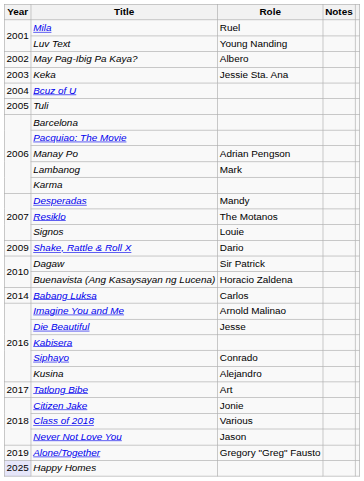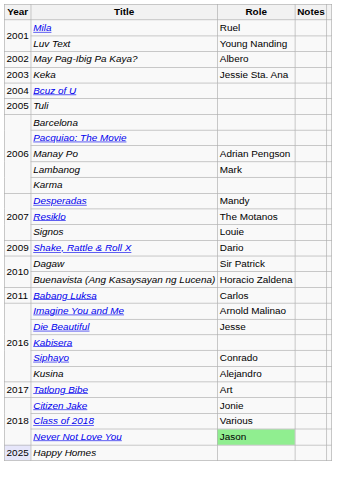 <table class="wikitable sortable">
 <tr>
 <th>Year</th>
 <th>Title</th>
 <th>Role</th>
 <th class="unsortable">Notes</th>
 <th></th>
 </tr>
 <tr>
 <td rowspan="2">2001</td>
 <td><em><a href='#'>Mila</a></em></td>
 <td>Ruel</td>
 <td></td>
 <td></td>
 </tr>
 <tr>
 <td><em>Luv Text</em></td>
 <td>Young Nanding</td>
 <td></td>
 <td></td>
 </tr>
 <tr>
 <td>2002</td>
 <td><em>May Pag-Ibig Pa Kaya?</em></td>
 <td>Albero</td>
 <td></td>
 <td></td>
 </tr>
 <tr>
 <td>2003</td>
 <td><em>Keka</em></td>
 <td>Jessie Sta. Ana</td>
 <td></td>
 <td></td>
 </tr>
 <tr>
 <td>2004</td>
 <td><em><a href='#'>Bcuz of U</a></em></td>
 <td></td>
 <td></td>
 <td></td>
 </tr>
 <tr>
 <td>2005</td>
 <td><em>Tuli</em></td>
 <td></td>
 <td></td>
 <td></td>
 </tr>
 <tr>
 <td rowspan="5">2006</td>
 <td><em>Barcelona</em></td>
 <td></td>
 <td></td>
 <td></td>
 </tr>
 <tr>
 <td><em><a href='#'>Pacquiao: The Movie</a></em></td>
 <td></td>
 <td></td>
 <td></td>
 </tr>
 <tr>
 <td><em>Manay Po</em></td>
 <td>Adrian Pengson</td>
 <td></td>
 <td></td>
 </tr>
 <tr>
 <td><em>Lambanog</em></td>
 <td>Mark</td>
 <td></td>
 <td></td>
 </tr>
 <tr>
 <td><em>Karma</em></td>
 <td></td>
 <td></td>
 <td></td>
 </tr>
 <tr>
 <td rowspan="3">2007</td>
 <td><em><a href='#'>Desperadas</a></em></td>
 <td>Mandy</td>
 <td></td>
 <td></td>
 </tr>
 <tr>
 <td><em><a href='#'>Resiklo</a></em></td>
 <td>The Motanos</td>
 <td></td>
 <td></td>
 </tr>
 <tr>
 <td><em>Signos</em></td>
 <td>Louie</td>
 <td></td>
 <td></td>
 </tr>
 <tr>
 <td>2009</td>
 <td><em><a href='#'>Shake, Rattle & Roll X</a></em></td>
 <td>Dario</td>
 <td></td>
 <td></td>
 </tr>
 <tr>
 <td rowspan="2">2010</td>
 <td><em>Dagaw</em></td>
 <td>Sir Patrick</td>
 <td></td>
 <td></td>
 </tr>
 <tr>
 <td><em>Buenavista (Ang Kasaysayan ng Lucena)</em></td>
 <td>Horacio Zaldena</td>
 <td></td>
 <td></td>
 </tr>
 <tr>
-<td>2014</td>
+<td>2011</td>
 <td><em><a href='#'>Babang Luksa</a></em></td>
 <td>Carlos</td>
 <td></td>
 <td></td>
 </tr>
 <tr>
 <td rowspan="5">2016</td>
 <td><em><a href='#'>Imagine You and Me</a></em></td>
 <td>Arnold Malinao</td>
 <td></td>
 <td></td>
 </tr>
 <tr>
 <td><em><a href='#'>Die Beautiful</a></em></td>
 <td>Jesse</td>
 <td></td>
 <td></td>
 </tr>
 <tr>
 <td><em><a href='#'>Kabisera</a></em></td>
 <td></td>
 <td></td>
 <td></td>
 </tr>
 <tr>
 <td><em><a href='#'>Siphayo</a></em></td>
 <td>Conrado</td>
 <td></td>
 <td></td>
 </tr>
 <tr>
 <td><em>Kusina</em></td>
 <td>Alejandro</td>
 <td></td>
 <td></td>
 </tr>
 <tr>
 <td>2017</td>
 <td><em><a href='#'>Tatlong Bibe</a></em></td>
 <td>Art</td>
 <td></td>
 <td></td>
 </tr>
 <tr>
 <td rowspan="3">2018</td>
 <td><em><a href='#'>Citizen Jake</a></em></td>
 <td>Jonie</td>
 <td></td>
 <td></td>
 </tr>
 <tr>
 <td><em><a href='#'>Class of 2018</a></em></td>
 <td>Various</td>
 <td></td>
 <td></td>
 </tr>
 <tr>
 <td><em><a href='#'>Never Not Love You</a></em></td>
-<td>Jason</td>
-<td></td>
-<td></td>
-</tr>
-<tr>
-<td>2019</td>
-<td><em><a href='#'>Alone/Together</a></em></td>
-<td>Gregory "Greg" Fausto</td>
+<td style="background: lightgreen;">Jason</td>
 <td></td>
 <td></td>
 </tr>
 <tr>
 <td style="background: lavender;">2025</td>
 <td><em>Happy Homes</em></td>
 <td></td>
 <td></td>
 <td></td>
 </tr>
 </table>
